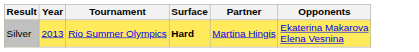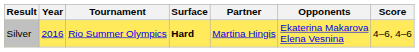 <table class="sortable wikitable">
 <tr>
 <th>Result</th>
 <th>Year</th>
 <th>Tournament</th>
 <th>Surface</th>
 <th>Partner</th>
 <th>Opponents</th>
+<th class=unsortable>Score</th>
 </tr>
 <tr style=background:#ffea5c>
 <td style=background:silver>Silver</td>
-<td><a href='#'>2013</a></td>
+<td><a href='#'>2016</a></td>
 <td><a href='#'>Rio Summer Olympics</a></td>
 <td><strong>Hard</strong></td>
 <td> <a href='#'>Martina Hingis</a></td>
 <td> <a href='#'>Ekaterina Makarova</a> <br>  <a href='#'>Elena Vesnina</a></td>
+<td>4–6, 4–6</td>
 </tr>
 </table>
